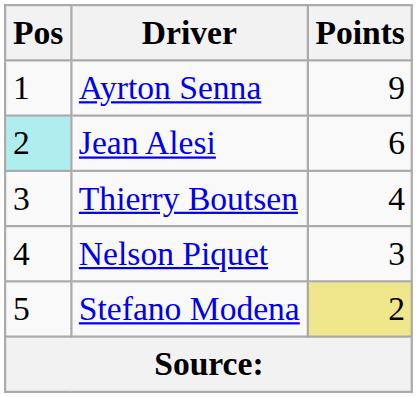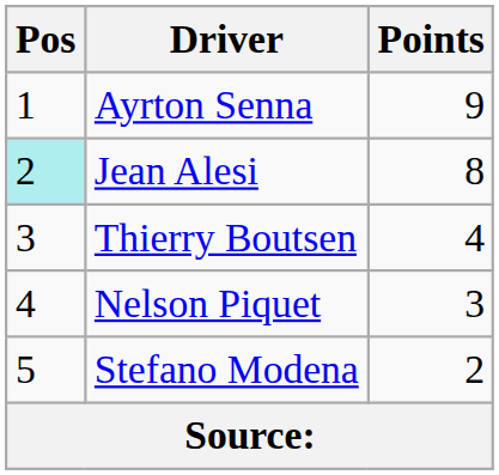 <table class="wikitable" style="font-size: 95%;">
 <tr>
 <th>Pos</th>
 <th>Driver</th>
 <th>Points</th>
 </tr>
 <tr>
 <td>1</td>
 <td> <a href='#'>Ayrton Senna</a></td>
 <td align="right">9</td>
 </tr>
 <tr>
 <td style="background: paleturquoise;">2</td>
 <td> <a href='#'>Jean Alesi</a></td>
-<td align="right">6</td>
+<td align="right">8</td>
 </tr>
 <tr>
 <td>3</td>
 <td> <a href='#'>Thierry Boutsen</a></td>
 <td align="right">4</td>
 </tr>
 <tr>
 <td>4</td>
 <td> <a href='#'>Nelson Piquet</a></td>
 <td align="right">3</td>
 </tr>
 <tr>
 <td>5</td>
 <td> <a href='#'>Stefano Modena</a></td>
-<td align="right" style="background: khaki;">2</td>
+<td align="right">2</td>
 </tr>
 <tr>
 <th colspan=4>Source:</th>
 </tr>
 </table>
